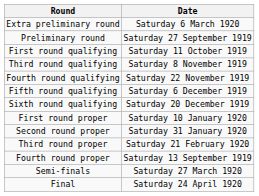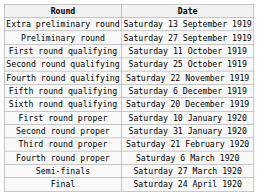 <table class="wikitable" style="text-align: center">
 <tr>
 <th>Round</th>
 <th>Date</th>
 </tr>
 <tr>
 <td>Extra preliminary round</td>
-<td>Saturday 6 March 1920</td>
+<td>Saturday 13 September 1919</td>
 </tr>
 <tr>
 <td>Preliminary round</td>
 <td>Saturday 27 September 1919</td>
 </tr>
 <tr>
 <td>First round qualifying</td>
 <td>Saturday 11 October 1919</td>
 </tr>
 <tr>
-<td>Third round qualifying</td>
-<td>Saturday 8 November 1919</td>
+<td>Second round qualifying</td>
+<td>Saturday 25 October 1919</td>
 </tr>
 <tr>
 <td>Fourth round qualifying</td>
 <td>Saturday 22 November 1919</td>
 </tr>
 <tr>
 <td>Fifth round qualifying</td>
 <td>Saturday 6 December 1919</td>
 </tr>
 <tr>
 <td>Sixth round qualifying</td>
 <td>Saturday 20 December 1919</td>
 </tr>
 <tr>
 <td>First round proper</td>
 <td>Saturday 10 January 1920</td>
 </tr>
 <tr>
 <td>Second round proper</td>
 <td>Saturday 31 January 1920</td>
 </tr>
 <tr>
 <td>Third round proper</td>
 <td>Saturday 21 February 1920</td>
 </tr>
 <tr>
 <td>Fourth round proper</td>
-<td>Saturday 13 September 1919</td>
+<td>Saturday 6 March 1920</td>
 </tr>
 <tr>
 <td>Semi-finals</td>
 <td>Saturday 27 March 1920</td>
 </tr>
 <tr>
 <td>Final</td>
 <td>Saturday 24 April 1920</td>
 </tr>
 </table>
